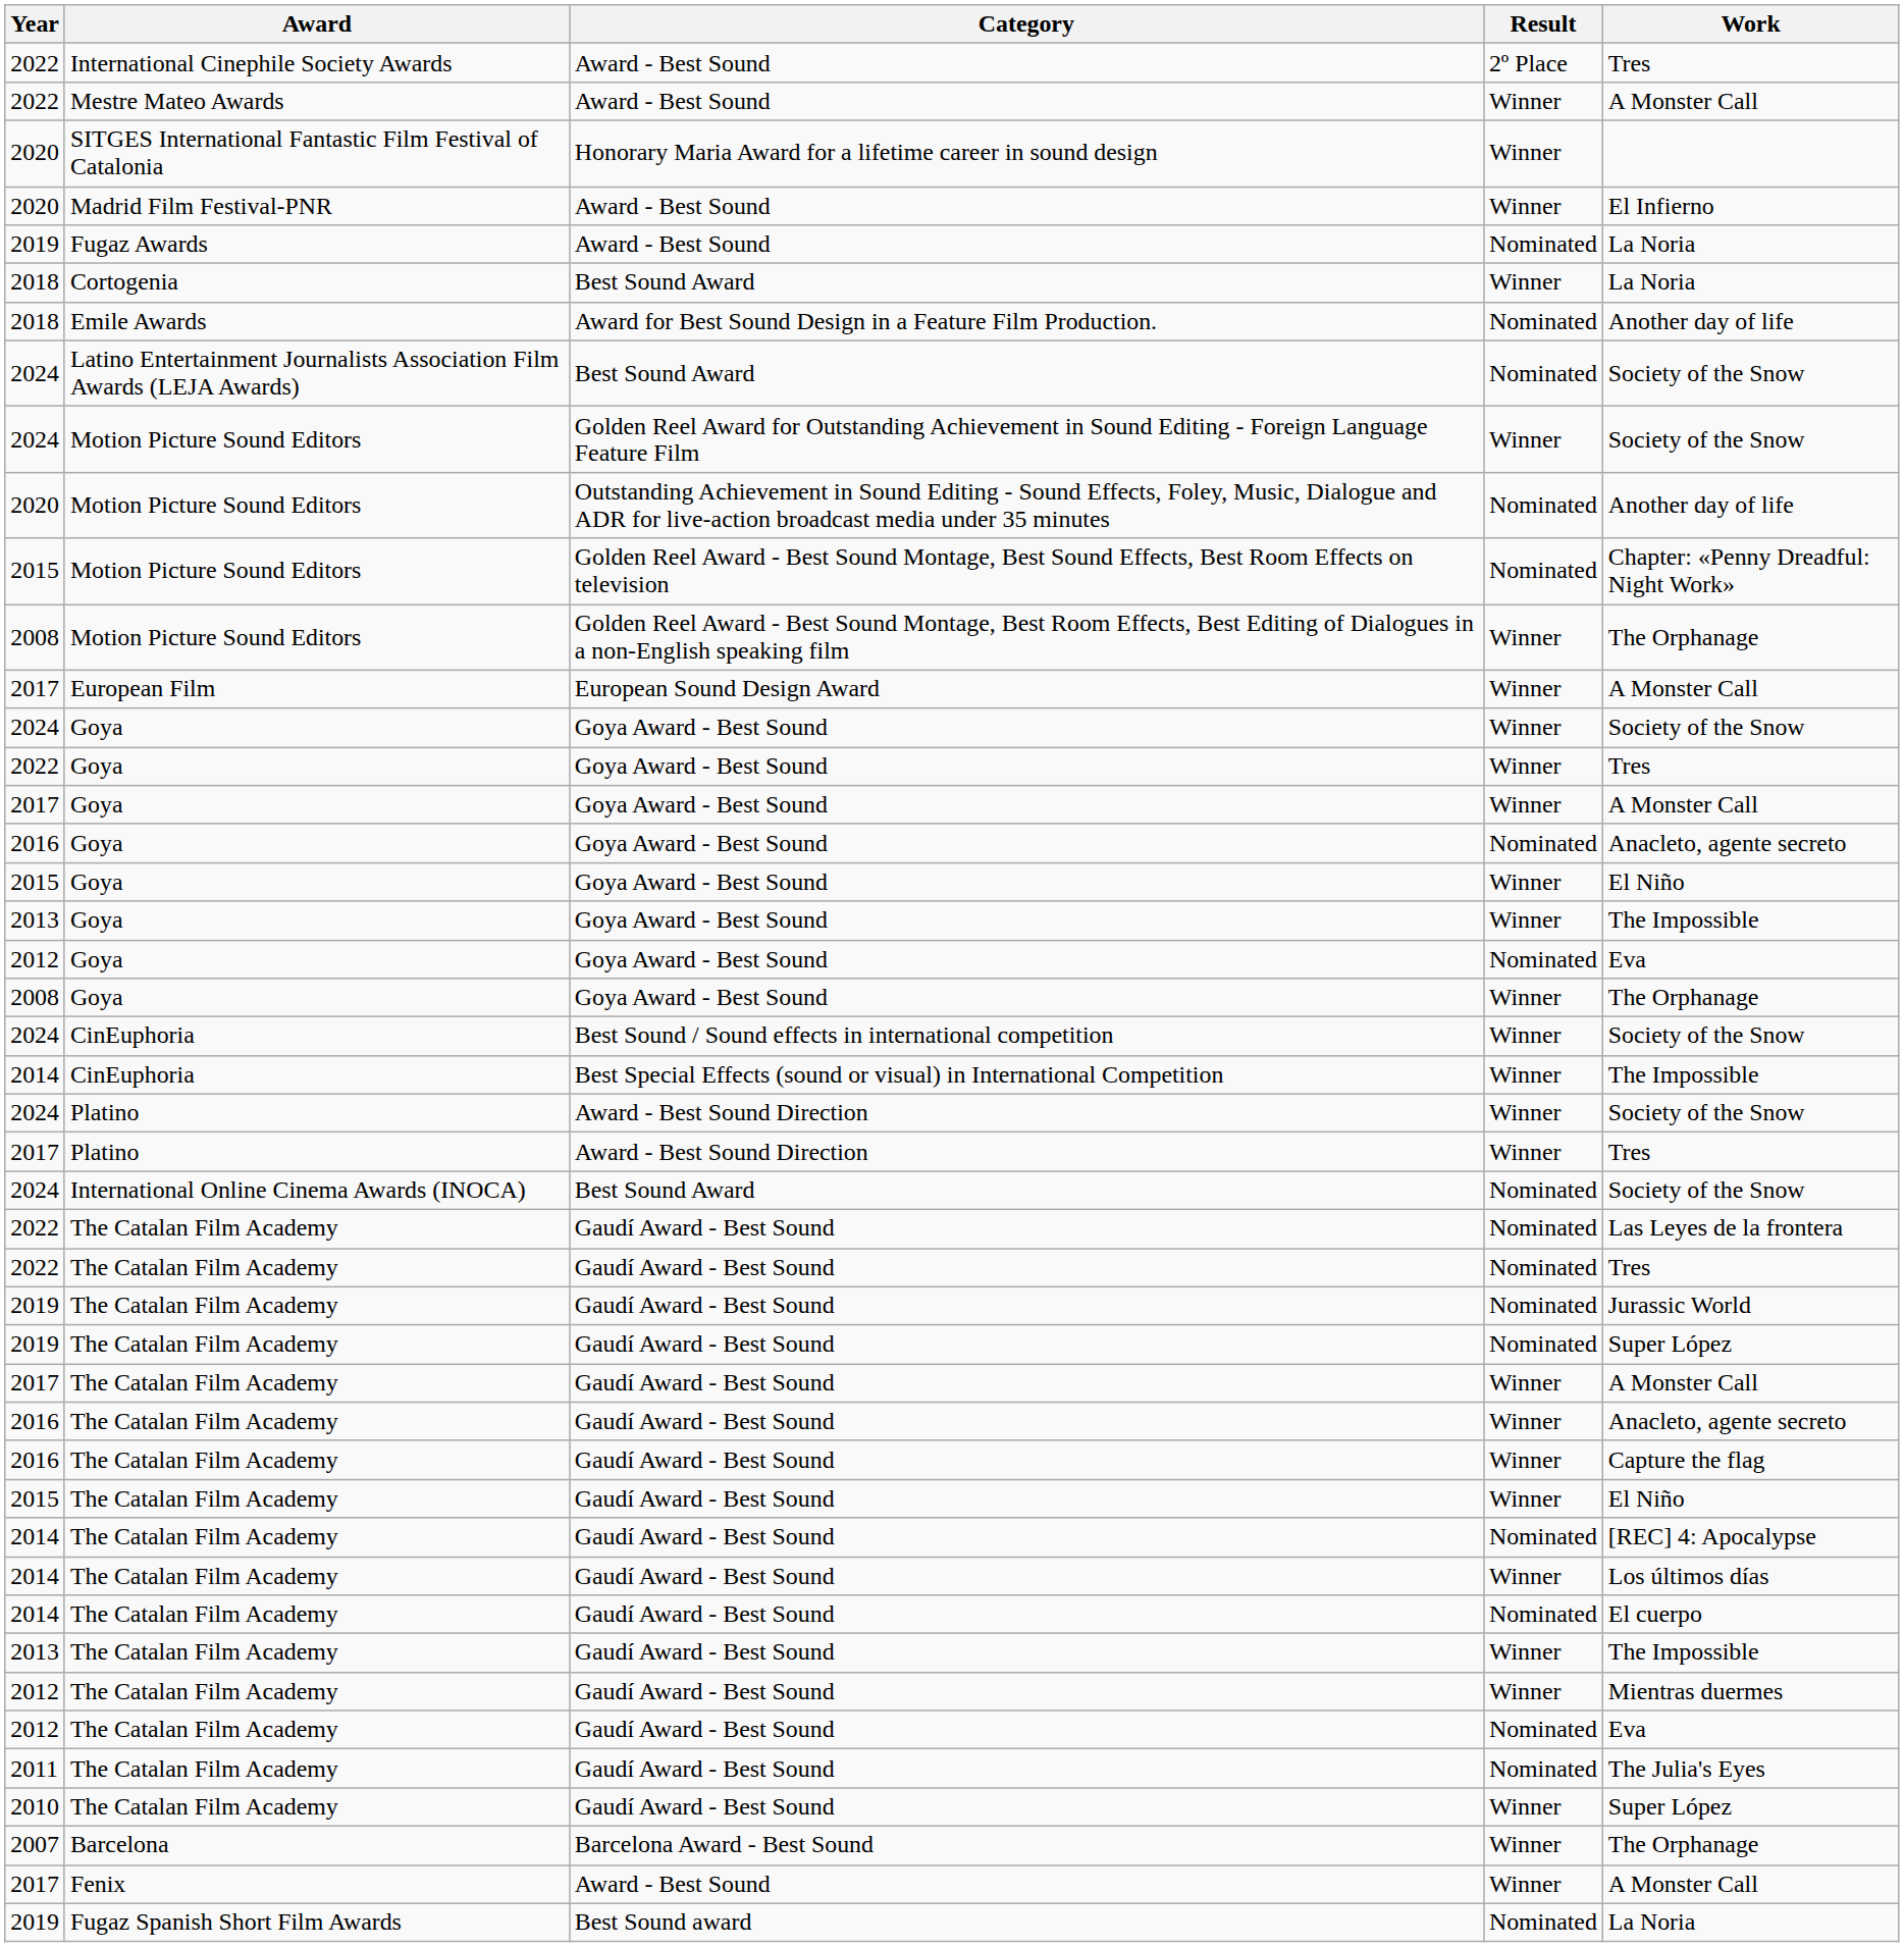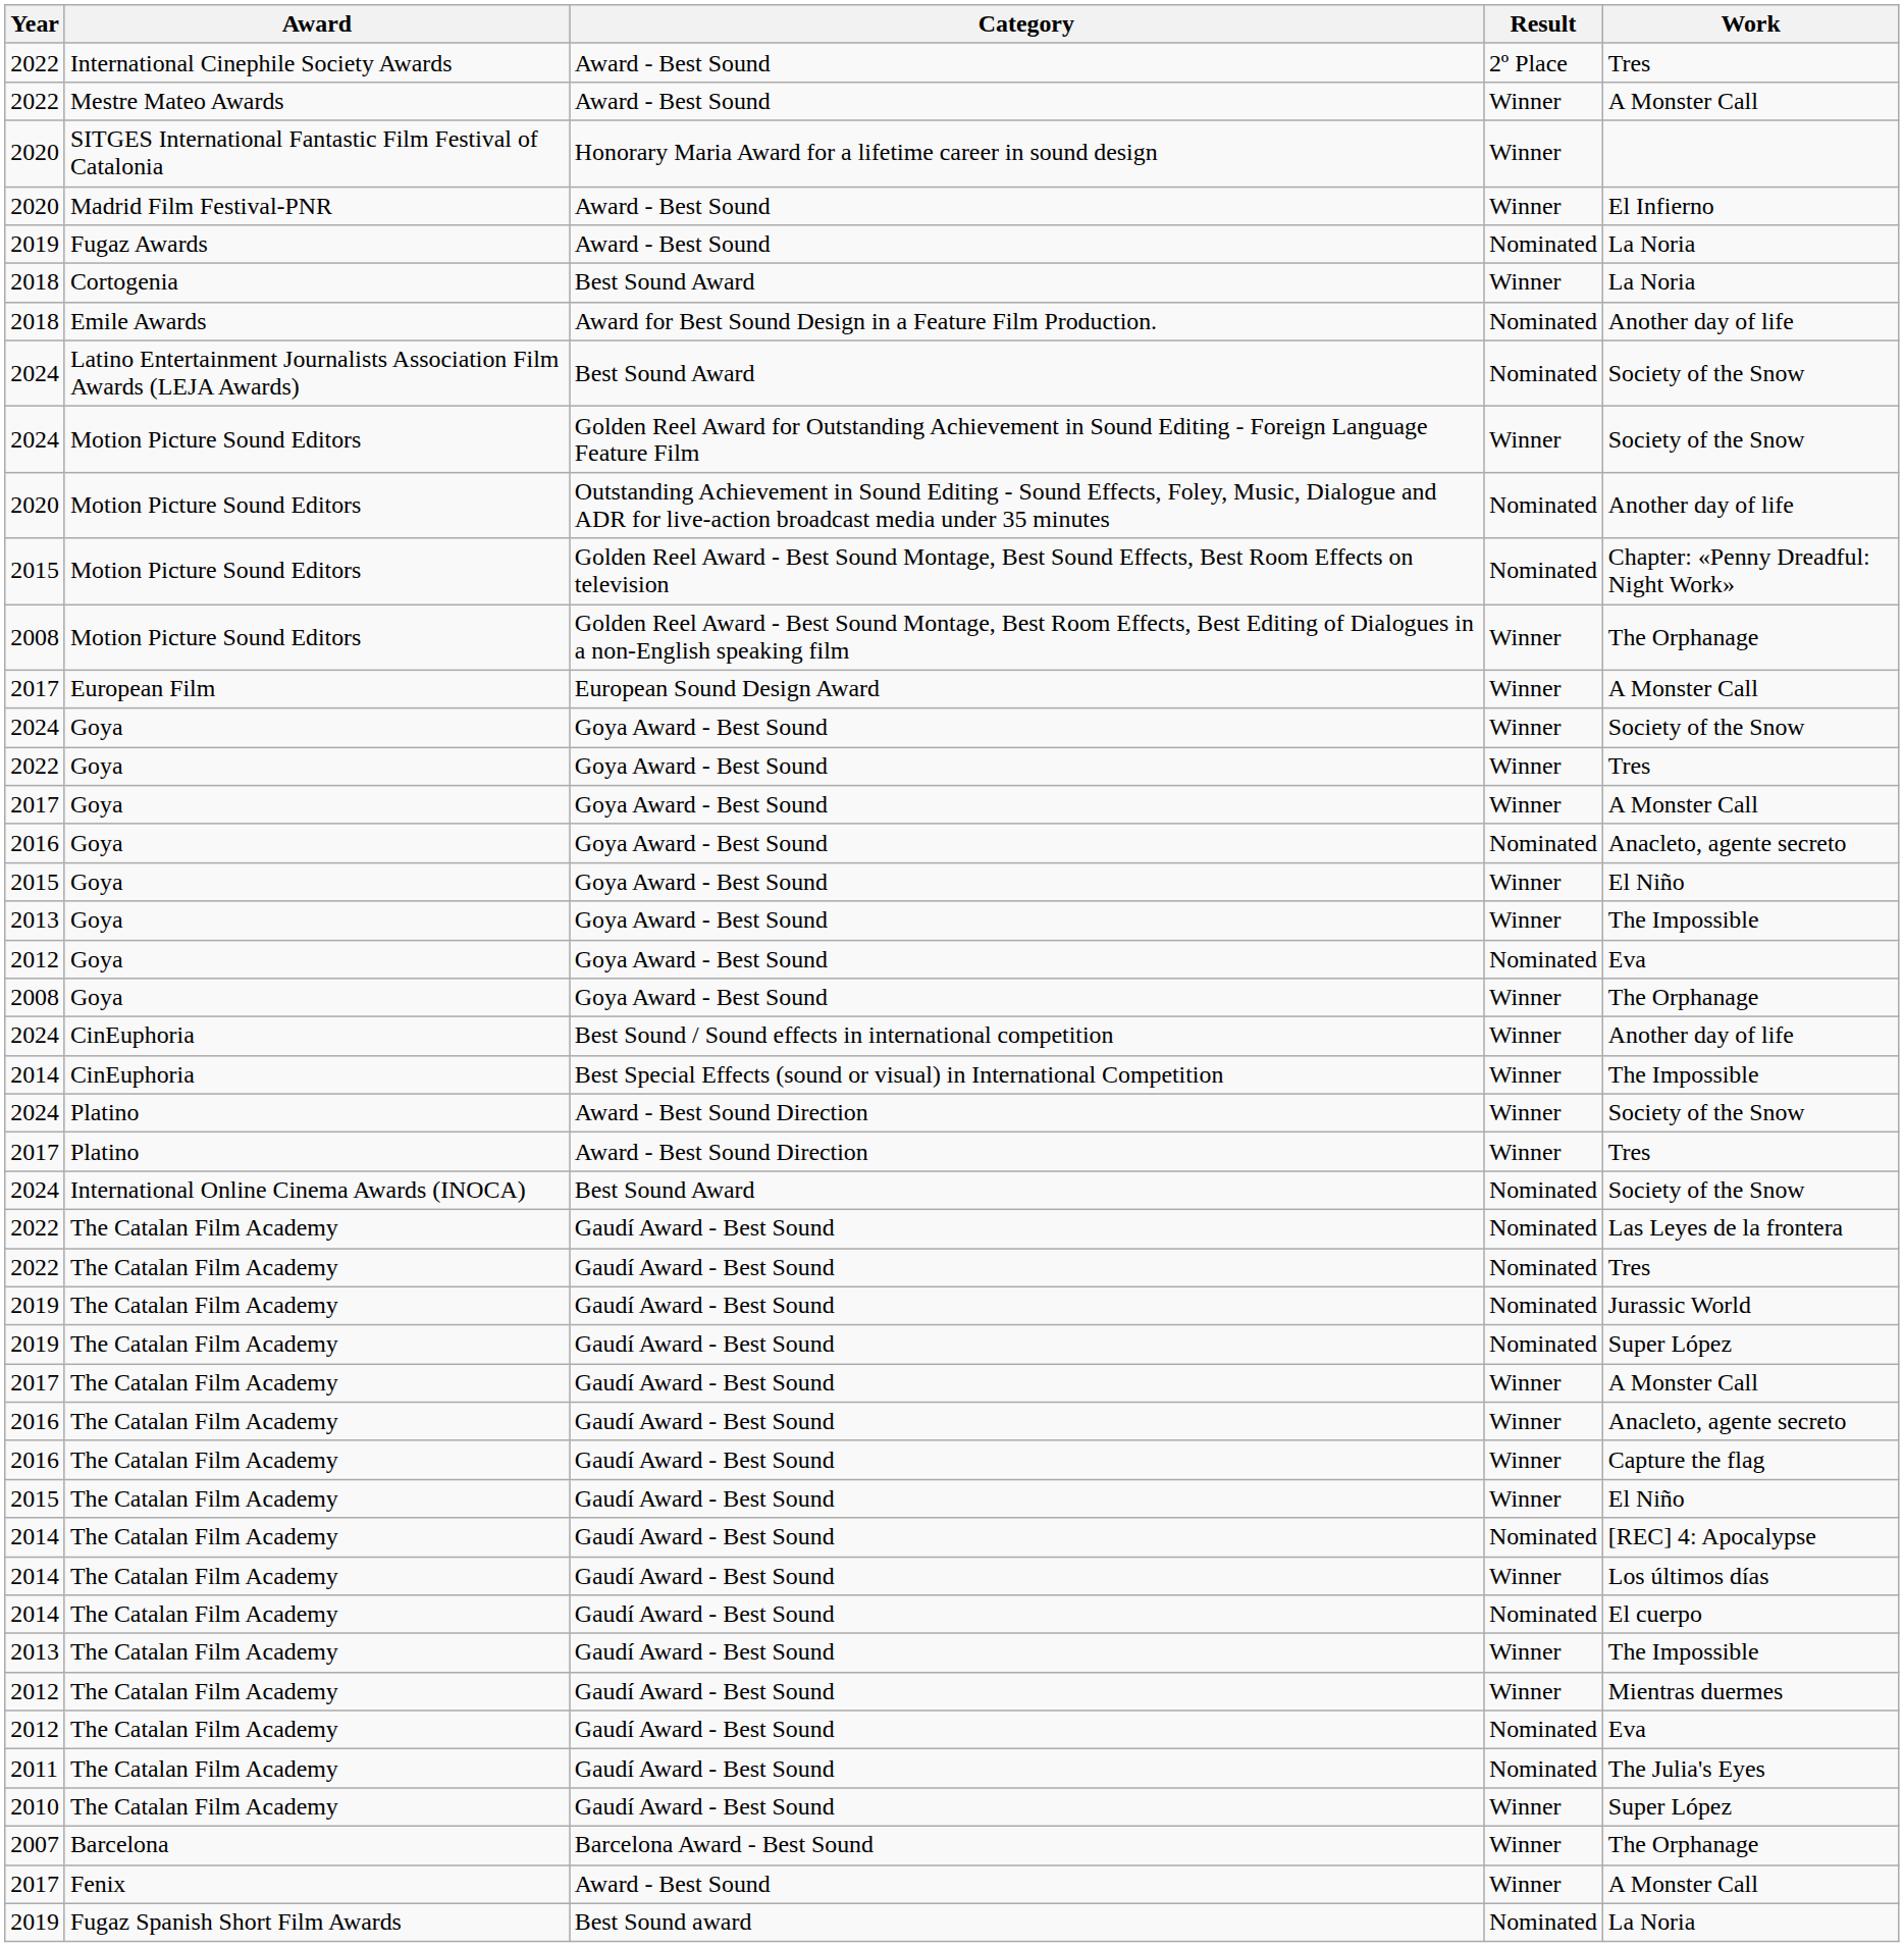 <table class="wikitable">
 <tr>
 <th>Year</th>
 <th>Award</th>
 <th>Category</th>
 <th>Result</th>
 <th>Work</th>
 </tr>
 <tr>
 <td>2022</td>
 <td>International Cinephile Society Awards</td>
 <td>Award - Best Sound</td>
 <td>2º Place</td>
 <td>Tres</td>
 </tr>
 <tr>
 <td>2022</td>
 <td>Mestre Mateo Awards</td>
 <td>Award - Best Sound</td>
 <td>Winner</td>
 <td>A Monster Call</td>
 </tr>
 <tr>
 <td>2020</td>
 <td>SITGES International Fantastic Film Festival of Catalonia</td>
 <td>Honorary Maria Award for a lifetime career in sound design</td>
 <td>Winner</td>
 <td></td>
 </tr>
 <tr>
 <td>2020</td>
 <td>Madrid Film Festival-PNR</td>
 <td>Award - Best Sound</td>
 <td>Winner</td>
 <td>El Infierno</td>
 </tr>
 <tr>
 <td>2019</td>
 <td>Fugaz Awards</td>
 <td>Award - Best Sound</td>
 <td>Nominated</td>
 <td>La Noria</td>
 </tr>
 <tr>
 <td>2018</td>
 <td>Cortogenia</td>
 <td>Best Sound Award</td>
 <td>Winner</td>
 <td>La Noria</td>
 </tr>
 <tr>
 <td>2018</td>
 <td>Emile Awards</td>
 <td>Award for Best Sound Design in a Feature Film Production.</td>
 <td>Nominated</td>
 <td>Another day of life</td>
 </tr>
 <tr>
 <td>2024</td>
 <td>Latino Entertainment Journalists Association Film Awards (LEJA Awards)</td>
 <td>Best Sound Award</td>
 <td>Nominated</td>
 <td>Society of the Snow</td>
 </tr>
 <tr>
 <td>2024</td>
 <td>Motion Picture Sound Editors</td>
 <td>Golden Reel Award for Outstanding Achievement in Sound Editing - Foreign Language Feature Film</td>
 <td>Winner</td>
 <td>Society of the Snow</td>
 </tr>
 <tr>
 <td>2020</td>
 <td>Motion Picture Sound Editors</td>
 <td>Outstanding Achievement in Sound Editing - Sound Effects, Foley, Music, Dialogue and ADR for live-action broadcast media under 35 minutes</td>
 <td>Nominated</td>
 <td>Another day of life</td>
 </tr>
 <tr>
 <td>2015</td>
 <td>Motion Picture Sound Editors</td>
 <td>Golden Reel Award - Best Sound Montage, Best Sound Effects, Best Room Effects on television</td>
 <td>Nominated</td>
 <td>Chapter: «Penny Dreadful: Night Work»</td>
 </tr>
 <tr>
 <td>2008</td>
 <td>Motion Picture Sound Editors</td>
 <td>Golden Reel Award - Best Sound Montage, Best Room Effects, Best Editing of Dialogues in a non-English speaking film</td>
 <td>Winner</td>
 <td>The Orphanage</td>
 </tr>
 <tr>
 <td>2017</td>
 <td>European Film</td>
 <td>European Sound Design Award</td>
 <td>Winner</td>
 <td>A Monster Call</td>
 </tr>
 <tr>
 <td>2024</td>
 <td>Goya</td>
 <td>Goya Award - Best Sound</td>
 <td>Winner</td>
 <td>Society of the Snow</td>
 </tr>
 <tr>
 <td>2022</td>
 <td>Goya</td>
 <td>Goya Award - Best Sound</td>
 <td>Winner</td>
 <td>Tres</td>
 </tr>
 <tr>
 <td>2017</td>
 <td>Goya</td>
 <td>Goya Award - Best Sound</td>
 <td>Winner</td>
 <td>A Monster Call</td>
 </tr>
 <tr>
 <td>2016</td>
 <td>Goya</td>
 <td>Goya Award - Best Sound</td>
 <td>Nominated</td>
 <td>Anacleto, agente secreto</td>
 </tr>
 <tr>
 <td>2015</td>
 <td>Goya</td>
 <td>Goya Award - Best Sound</td>
 <td>Winner</td>
 <td>El Niño</td>
 </tr>
 <tr>
 <td>2013</td>
 <td>Goya</td>
 <td>Goya Award - Best Sound</td>
 <td>Winner</td>
 <td>The Impossible</td>
 </tr>
 <tr>
 <td>2012</td>
 <td>Goya</td>
 <td>Goya Award - Best Sound</td>
 <td>Nominated</td>
 <td>Eva</td>
 </tr>
 <tr>
 <td>2008</td>
 <td>Goya</td>
 <td>Goya Award - Best Sound</td>
 <td>Winner</td>
 <td>The Orphanage</td>
 </tr>
 <tr>
 <td>2024</td>
 <td>CinEuphoria</td>
 <td>Best Sound / Sound effects in international competition</td>
 <td>Winner</td>
-<td>Society of the Snow</td>
+<td>Another day of life</td>
 </tr>
 <tr>
 <td>2014</td>
 <td>CinEuphoria</td>
 <td>Best Special Effects (sound or visual) in International Competition</td>
 <td>Winner</td>
 <td>The Impossible</td>
 </tr>
 <tr>
 <td>2024</td>
 <td>Platino</td>
 <td>Award - Best Sound Direction</td>
 <td>Winner</td>
 <td>Society of the Snow</td>
 </tr>
 <tr>
 <td>2017</td>
 <td>Platino</td>
 <td>Award - Best Sound Direction</td>
 <td>Winner</td>
 <td>Tres</td>
 </tr>
 <tr>
 <td>2024</td>
 <td>International Online Cinema Awards (INOCA)</td>
 <td>Best Sound Award</td>
 <td>Nominated</td>
 <td>Society of the Snow</td>
 </tr>
 <tr>
 <td>2022</td>
 <td>The Catalan Film Academy</td>
 <td>Gaudí Award - Best Sound</td>
 <td>Nominated</td>
 <td>Las Leyes de la frontera</td>
 </tr>
 <tr>
 <td>2022</td>
 <td>The Catalan Film Academy</td>
 <td>Gaudí Award - Best Sound</td>
 <td>Nominated</td>
 <td>Tres</td>
 </tr>
 <tr>
 <td>2019</td>
 <td>The Catalan Film Academy</td>
 <td>Gaudí Award - Best Sound</td>
 <td>Nominated</td>
 <td>Jurassic World</td>
 </tr>
 <tr>
 <td>2019</td>
 <td>The Catalan Film Academy</td>
 <td>Gaudí Award - Best Sound</td>
 <td>Nominated</td>
 <td>Super López</td>
 </tr>
 <tr>
 <td>2017</td>
 <td>The Catalan Film Academy</td>
 <td>Gaudí Award - Best Sound</td>
 <td>Winner</td>
 <td>A Monster Call</td>
 </tr>
 <tr>
 <td>2016</td>
 <td>The Catalan Film Academy</td>
 <td>Gaudí Award - Best Sound</td>
 <td>Winner</td>
 <td>Anacleto, agente secreto</td>
 </tr>
 <tr>
 <td>2016</td>
 <td>The Catalan Film Academy</td>
 <td>Gaudí Award - Best Sound</td>
 <td>Winner</td>
 <td>Capture the flag</td>
 </tr>
 <tr>
 <td>2015</td>
 <td>The Catalan Film Academy</td>
 <td>Gaudí Award - Best Sound</td>
 <td>Winner</td>
 <td>El Niño</td>
 </tr>
 <tr>
 <td>2014</td>
 <td>The Catalan Film Academy</td>
 <td>Gaudí Award - Best Sound</td>
 <td>Nominated</td>
 <td>[REC] 4: Apocalypse</td>
 </tr>
 <tr>
 <td>2014</td>
 <td>The Catalan Film Academy</td>
 <td>Gaudí Award - Best Sound</td>
 <td>Winner</td>
 <td>Los últimos días</td>
 </tr>
 <tr>
 <td>2014</td>
 <td>The Catalan Film Academy</td>
 <td>Gaudí Award - Best Sound</td>
 <td>Nominated</td>
 <td>El cuerpo</td>
 </tr>
 <tr>
 <td>2013</td>
 <td>The Catalan Film Academy</td>
 <td>Gaudí Award - Best Sound</td>
 <td>Winner</td>
 <td>The Impossible</td>
 </tr>
 <tr>
 <td>2012</td>
 <td>The Catalan Film Academy</td>
 <td>Gaudí Award - Best Sound</td>
 <td>Winner</td>
 <td>Mientras duermes</td>
 </tr>
 <tr>
 <td>2012</td>
 <td>The Catalan Film Academy</td>
 <td>Gaudí Award - Best Sound</td>
 <td>Nominated</td>
 <td>Eva</td>
 </tr>
 <tr>
 <td>2011</td>
 <td>The Catalan Film Academy</td>
 <td>Gaudí Award - Best Sound</td>
 <td>Nominated</td>
 <td>The Julia's Eyes</td>
 </tr>
 <tr>
 <td>2010</td>
 <td>The Catalan Film Academy</td>
 <td>Gaudí Award - Best Sound</td>
 <td>Winner</td>
 <td>Super López</td>
 </tr>
 <tr>
 <td>2007</td>
 <td>Barcelona</td>
 <td>Barcelona Award - Best Sound</td>
 <td>Winner</td>
 <td>The Orphanage</td>
 </tr>
 <tr>
 <td>2017</td>
 <td>Fenix</td>
 <td>Award - Best Sound</td>
 <td>Winner</td>
 <td>A Monster Call</td>
 </tr>
 <tr>
 <td>2019</td>
 <td>Fugaz Spanish Short Film Awards</td>
 <td>Best Sound award</td>
 <td>Nominated</td>
 <td>La Noria</td>
 </tr>
 </table>
